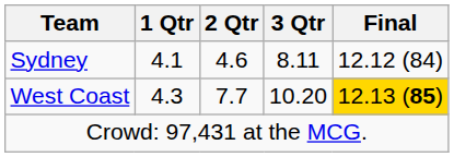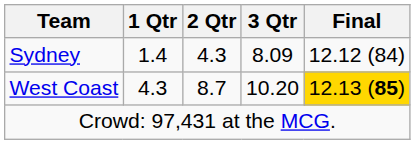 <table class="wikitable">
 <tr>
 <th>Team</th>
 <th>1 Qtr</th>
 <th>2 Qtr</th>
 <th>3 Qtr</th>
 <th>Final</th>
 </tr>
 <tr>
 <td><a href='#'>Sydney</a></td>
-<td align=center>4.1</td>
-<td align=center>4.6</td>
-<td align=center>8.11</td>
+<td align=center>1.4</td>
+<td align=center>4.3</td>
+<td align=center>8.09</td>
 <td align=center>12.12 (84)</td>
 </tr>
 <tr>
 <td><a href='#'>West Coast</a></td>
 <td align=center>4.3</td>
-<td align=center>7.7</td>
+<td align=center>8.7</td>
 <td align=center>10.20</td>
 <td align=center style="background: gold;">12.13 (<strong>85</strong>)</td>
 </tr>
 <tr>
 <td colspan="5" align="center">Crowd: 97,431 at the <a href='#'>MCG</a>.</td>
 </tr>
 </table>
